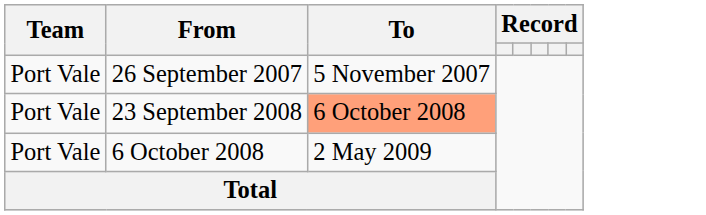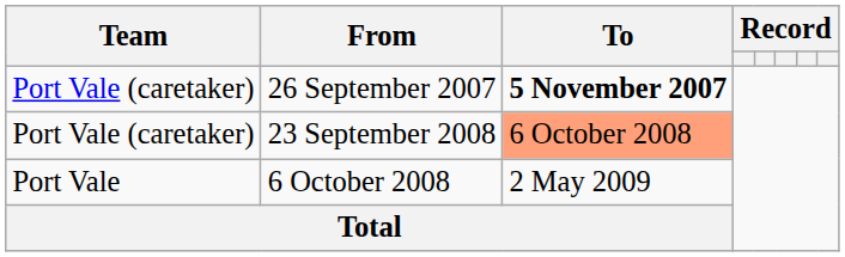 <table class=wikitable style="text-align: center">
 <tr>
 <th rowspan=2>Team</th>
 <th rowspan=2>From</th>
 <th rowspan=2>To</th>
 <th colspan=5>Record</th>
 </tr>
 <tr>
 <th></th>
 <th></th>
 <th></th>
 <th></th>
 <th></th>
 </tr>
 <tr>
-<td align=left>Port Vale</td>
+<td align=left><a href='#'>Port Vale</a> (caretaker)</td>
 <td align=left>26 September 2007</td>
-<td align=left>5 November 2007<br></td>
+<td align=left><strong>5 November 2007<br></strong></td>
 </tr>
 <tr>
-<td align=left>Port Vale</td>
+<td align=left>Port Vale (caretaker)</td>
 <td align=left>23 September 2008</td>
 <td align=left style="background: lightsalmon;">6 October 2008<br></td>
 </tr>
 <tr>
 <td align=left>Port Vale</td>
 <td align=left>6 October 2008</td>
 <td align=left>2 May 2009<br></td>
 </tr>
 <tr>
 <th colspan=3>Total<br></th>
 </tr>
 </table>
